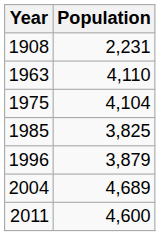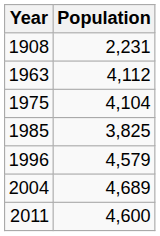 <table class="wikitable" style="line-height:1.1em;">
 <tr>
 <th>Year</th>
 <th>Population</th>
 </tr>
 <tr align="right">
 <td>1908</td>
 <td>2,231</td>
 </tr>
 <tr align="right">
 <td>1963</td>
-<td>4,110</td>
+<td>4,112</td>
 </tr>
 <tr align="right">
 <td>1975</td>
 <td>4,104</td>
 </tr>
 <tr align="right">
 <td>1985</td>
 <td>3,825</td>
 </tr>
 <tr align="right">
 <td>1996</td>
-<td>3,879</td>
+<td>4,579</td>
 </tr>
 <tr align="right">
 <td>2004</td>
 <td>4,689</td>
 </tr>
 <tr align="right">
 <td>2011</td>
 <td>4,600</td>
 </tr>
 </table>
